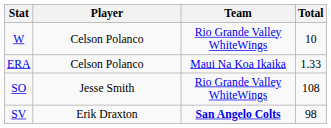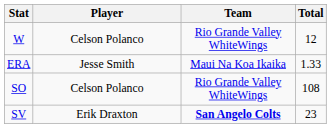 <table class="wikitable"  style="width:50%; text-align:center;">
 <tr>
 <th style="width:5%;">Stat</th>
 <th style="width:55%;">Player</th>
 <th style="width:55%;">Team</th>
 <th style="width:5%;">Total</th>
 </tr>
 <tr>
 <td><a href='#'>W</a></td>
 <td>Celson Polanco</td>
 <td><a href='#'>Rio Grande Valley WhiteWings</a></td>
-<td>10</td>
+<td>12</td>
 </tr>
 <tr>
 <td><a href='#'>ERA</a></td>
-<td>Celson Polanco</td>
+<td>Jesse Smith</td>
 <td><a href='#'>Maui Na Koa Ikaika</a></td>
 <td>1.33</td>
 </tr>
 <tr>
 <td><a href='#'>SO</a></td>
-<td>Jesse Smith</td>
+<td>Celson Polanco</td>
 <td><a href='#'>Rio Grande Valley WhiteWings</a></td>
 <td>108</td>
 </tr>
 <tr>
 <td><a href='#'>SV</a></td>
 <td>Erik Draxton</td>
 <td><strong><a href='#'>San Angelo Colts</a></strong></td>
-<td>98</td>
+<td>23</td>
 </tr>
 </table>
